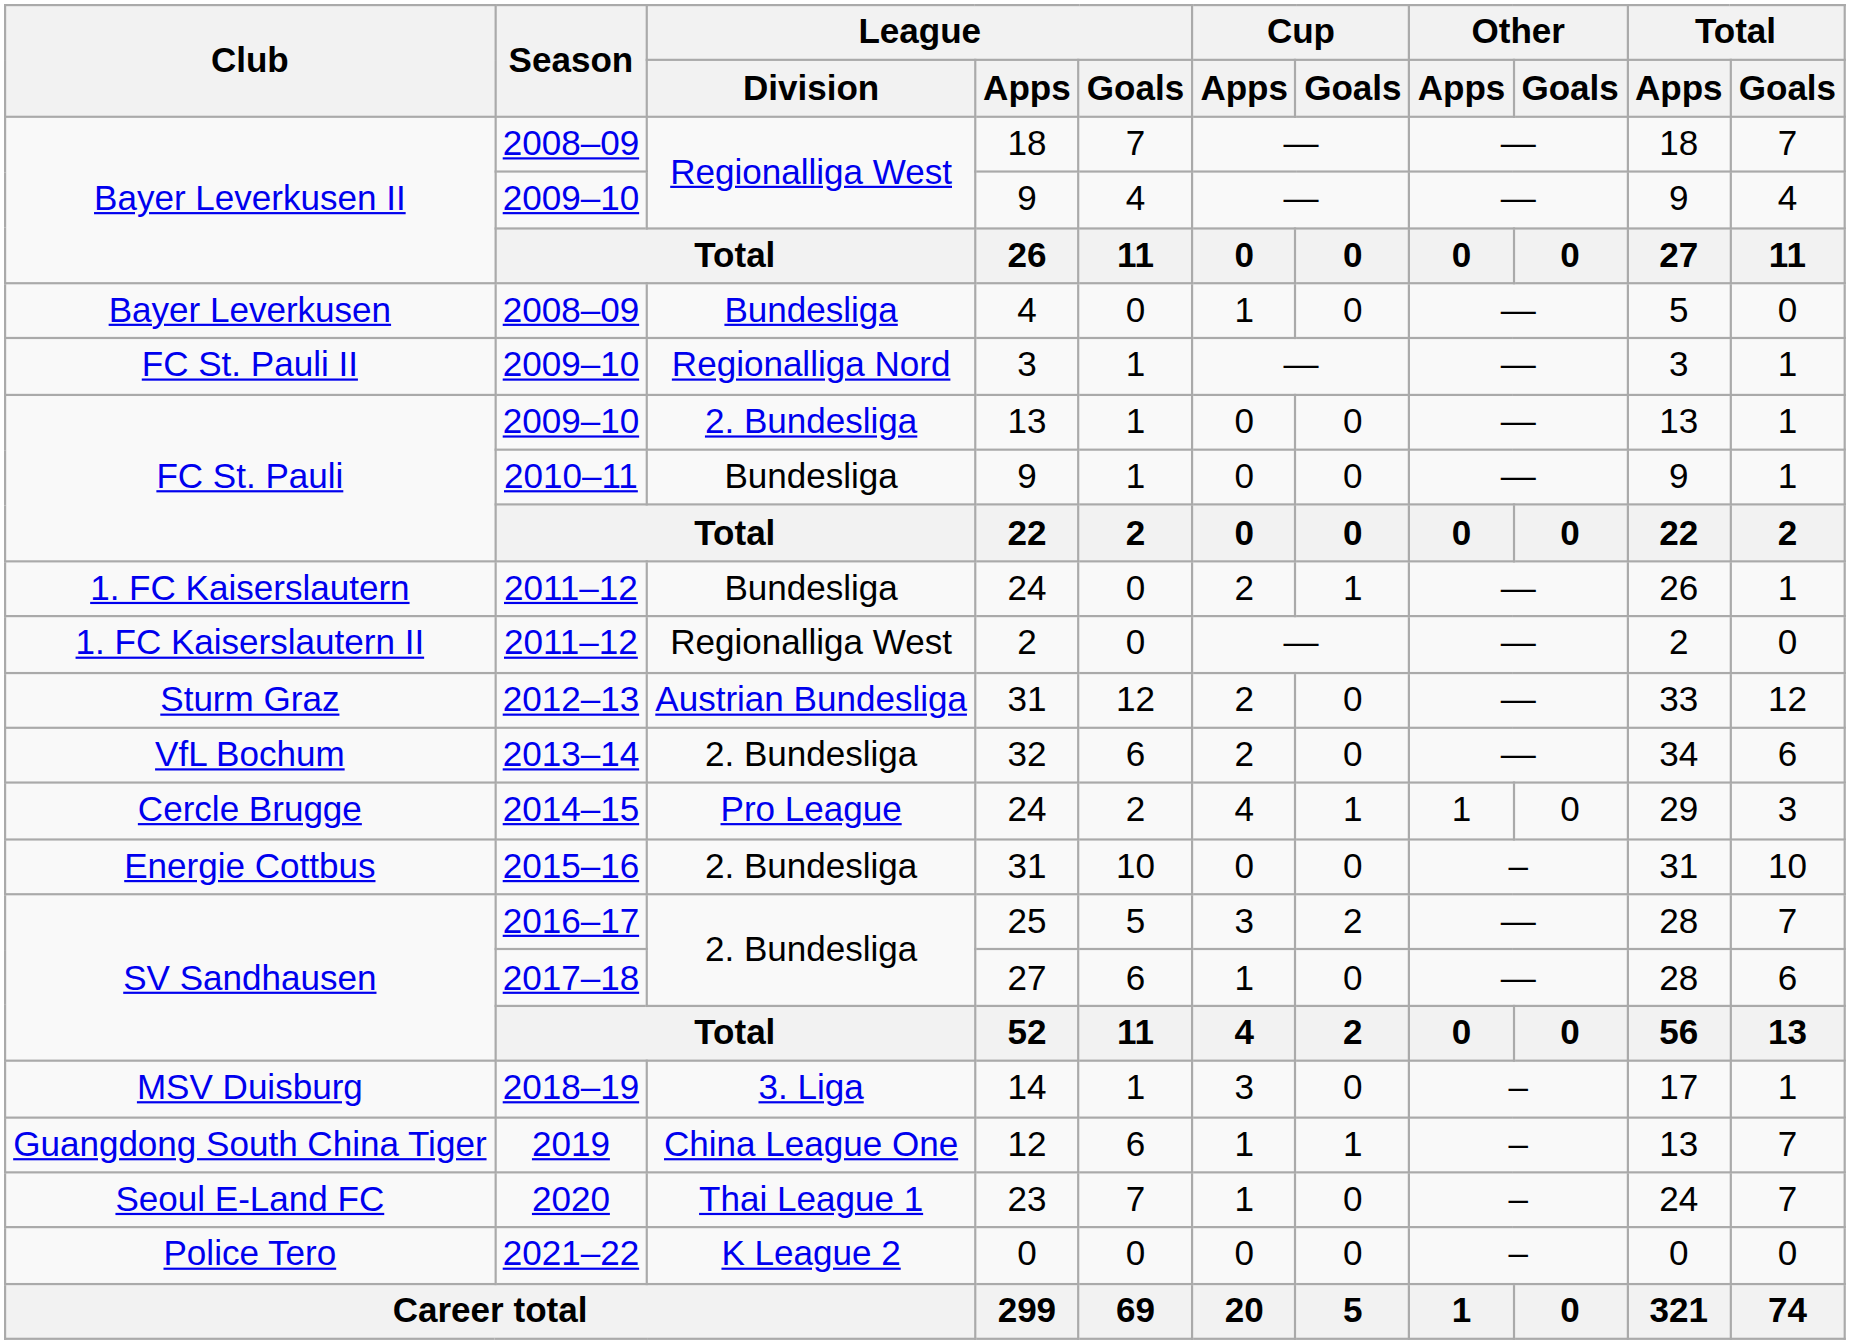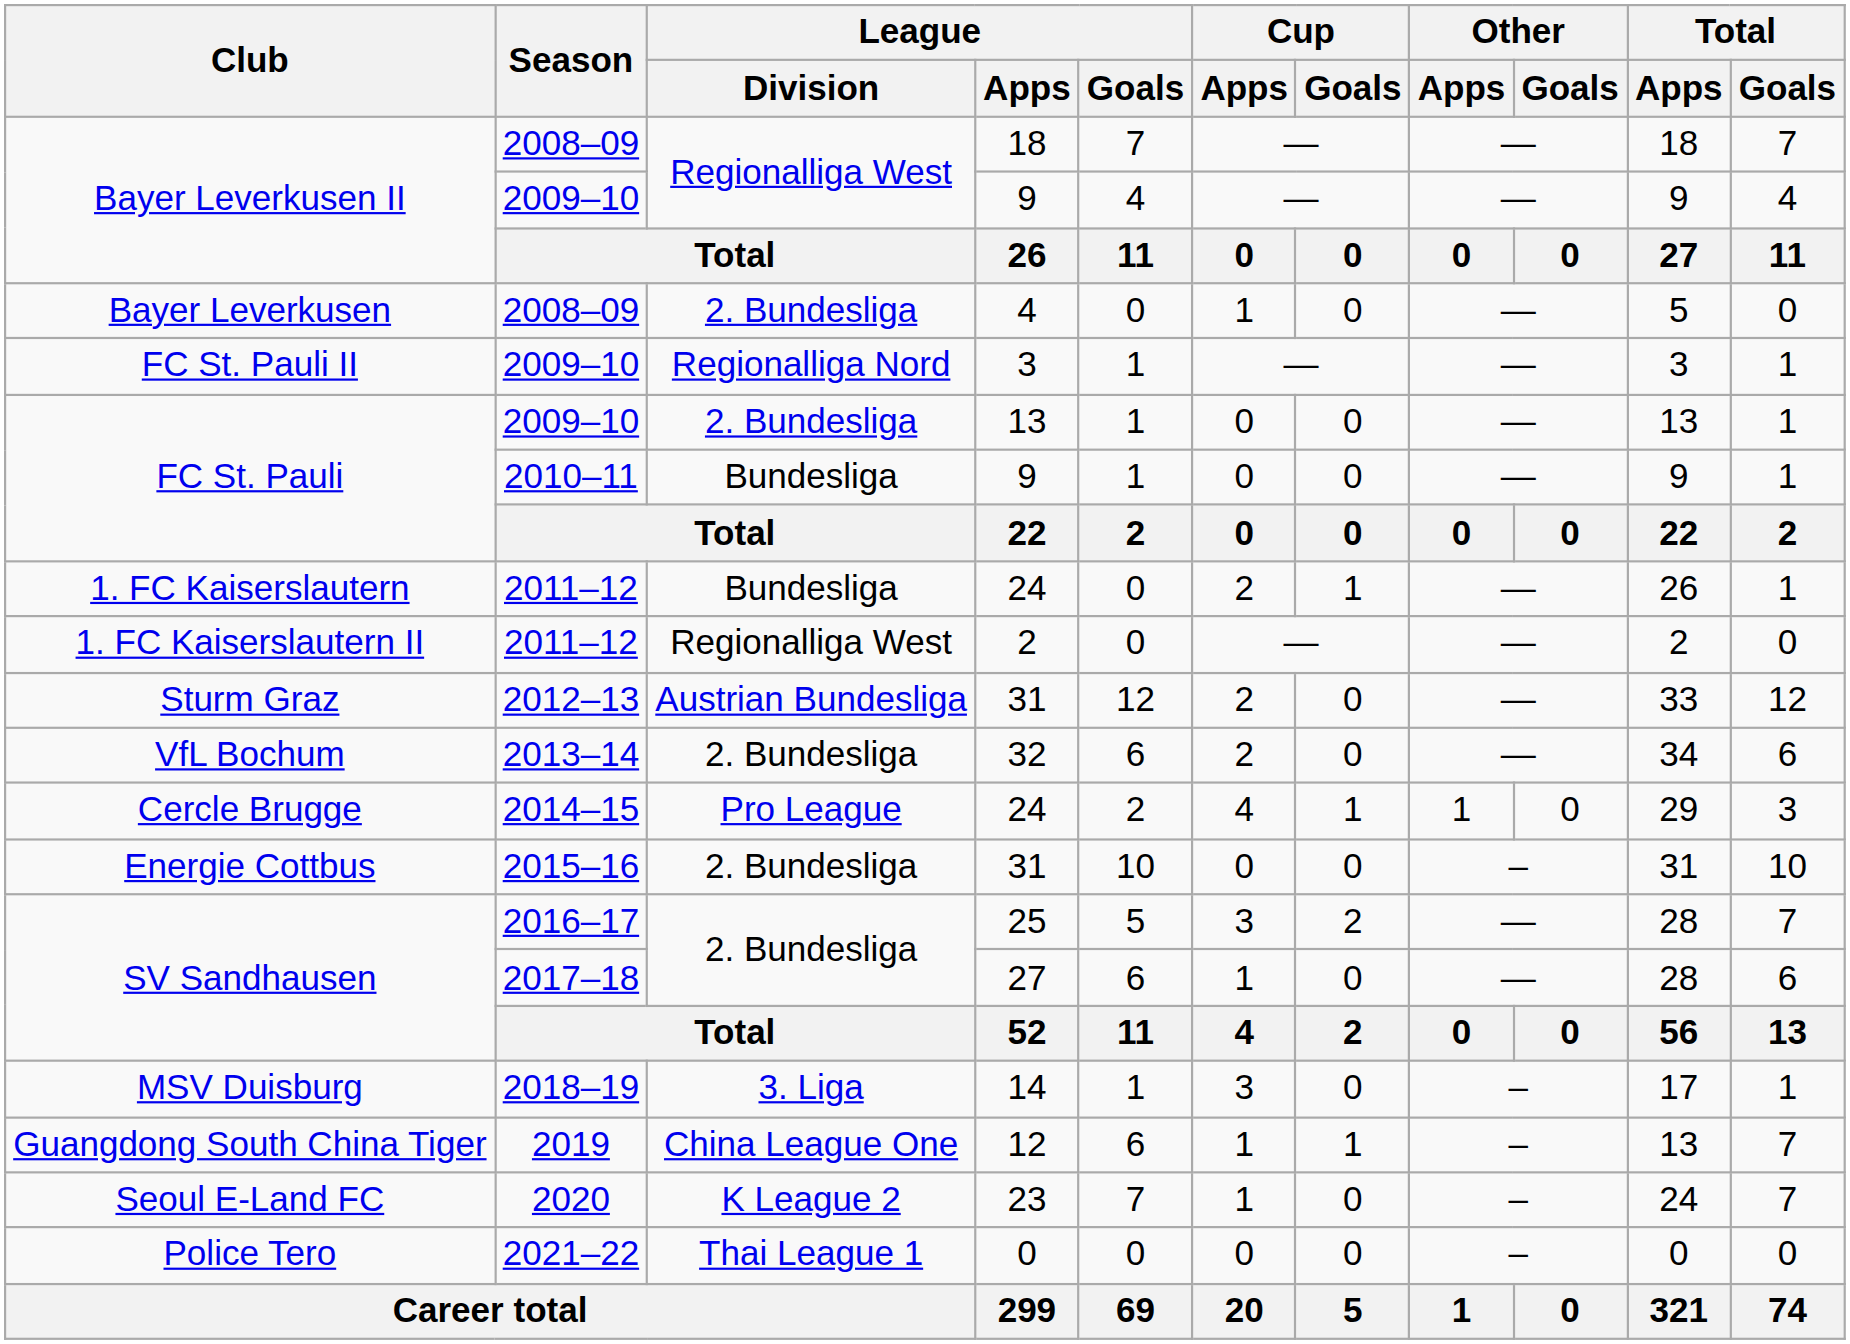 <table class="wikitable" style="text-align:center">
 <tr>
 <th rowspan="2">Club</th>
 <th rowspan="2">Season</th>
 <th colspan="3">League</th>
 <th colspan="2">Cup</th>
 <th colspan="2">Other</th>
 <th colspan="2">Total</th>
 </tr>
 <tr>
 <th>Division</th>
 <th>Apps</th>
 <th>Goals</th>
 <th>Apps</th>
 <th>Goals</th>
 <th>Apps</th>
 <th>Goals</th>
 <th>Apps</th>
 <th>Goals</th>
 </tr>
 <tr>
 <td rowspan="3"><a href='#'>Bayer Leverkusen II</a></td>
 <td><a href='#'>2008–09</a></td>
 <td rowspan="2"><a href='#'>Regionalliga West</a></td>
 <td>18</td>
 <td>7</td>
 <td colspan="2">—</td>
 <td colspan="2">—</td>
 <td>18</td>
 <td>7</td>
 </tr>
 <tr>
 <td><a href='#'>2009–10</a></td>
 <td>9</td>
 <td>4</td>
 <td colspan="2">—</td>
 <td colspan="2">—</td>
 <td>9</td>
 <td>4</td>
 </tr>
 <tr>
 <th colspan="2">Total</th>
 <th>26</th>
 <th>11</th>
 <th>0</th>
 <th>0</th>
 <th>0</th>
 <th>0</th>
 <th>27</th>
 <th>11</th>
 </tr>
 <tr>
 <td><a href='#'>Bayer Leverkusen</a></td>
 <td><a href='#'>2008–09</a></td>
-<td><a href='#'>Bundesliga</a></td>
+<td><a href='#'>2. Bundesliga</a></td>
 <td>4</td>
 <td>0</td>
 <td>1</td>
 <td>0</td>
 <td colspan="2">—</td>
 <td>5</td>
 <td>0</td>
 </tr>
 <tr>
 <td><a href='#'>FC St. Pauli II</a></td>
 <td><a href='#'>2009–10</a></td>
 <td><a href='#'>Regionalliga Nord</a></td>
 <td>3</td>
 <td>1</td>
 <td colspan="2">—</td>
 <td colspan="2">—</td>
 <td>3</td>
 <td>1</td>
 </tr>
 <tr>
 <td rowspan="3"><a href='#'>FC St. Pauli</a></td>
 <td><a href='#'>2009–10</a></td>
 <td><a href='#'>2. Bundesliga</a></td>
 <td>13</td>
 <td>1</td>
 <td>0</td>
 <td>0</td>
 <td colspan="2">—</td>
 <td>13</td>
 <td>1</td>
 </tr>
 <tr>
 <td><a href='#'>2010–11</a></td>
 <td>Bundesliga</td>
 <td>9</td>
 <td>1</td>
 <td>0</td>
 <td>0</td>
 <td colspan="2">—</td>
 <td>9</td>
 <td>1</td>
 </tr>
 <tr>
 <th colspan="2">Total</th>
 <th>22</th>
 <th>2</th>
 <th>0</th>
 <th>0</th>
 <th>0</th>
 <th>0</th>
 <th>22</th>
 <th>2</th>
 </tr>
 <tr>
 <td><a href='#'>1. FC Kaiserslautern</a></td>
 <td><a href='#'>2011–12</a></td>
 <td>Bundesliga</td>
 <td>24</td>
 <td>0</td>
 <td>2</td>
 <td>1</td>
 <td colspan="2">—</td>
 <td>26</td>
 <td>1</td>
 </tr>
 <tr>
 <td><a href='#'>1. FC Kaiserslautern II</a></td>
 <td><a href='#'>2011–12</a></td>
 <td>Regionalliga West</td>
 <td>2</td>
 <td>0</td>
 <td colspan="2">—</td>
 <td colspan="2">—</td>
 <td>2</td>
 <td>0</td>
 </tr>
 <tr>
 <td><a href='#'>Sturm Graz</a></td>
 <td><a href='#'>2012–13</a></td>
 <td><a href='#'>Austrian Bundesliga</a></td>
 <td>31</td>
 <td>12</td>
 <td>2</td>
 <td>0</td>
 <td colspan="2">—</td>
 <td>33</td>
 <td>12</td>
 </tr>
 <tr>
 <td><a href='#'>VfL Bochum</a></td>
 <td><a href='#'>2013–14</a></td>
 <td>2. Bundesliga</td>
 <td>32</td>
 <td>6</td>
 <td>2</td>
 <td>0</td>
 <td colspan="2">—</td>
 <td>34</td>
 <td>6</td>
 </tr>
 <tr>
 <td><a href='#'>Cercle Brugge</a></td>
 <td><a href='#'>2014–15</a></td>
 <td><a href='#'>Pro League</a></td>
 <td>24</td>
 <td>2</td>
 <td>4</td>
 <td>1</td>
 <td>1</td>
 <td>0</td>
 <td>29</td>
 <td>3</td>
 </tr>
 <tr>
 <td><a href='#'>Energie Cottbus</a></td>
 <td><a href='#'>2015–16</a></td>
 <td>2. Bundesliga</td>
 <td>31</td>
 <td>10</td>
 <td>0</td>
 <td>0</td>
 <td colspan="2">–</td>
 <td>31</td>
 <td>10</td>
 </tr>
 <tr>
 <td rowspan="3"><a href='#'>SV Sandhausen</a></td>
 <td><a href='#'>2016–17</a></td>
 <td rowspan="2">2. Bundesliga</td>
 <td>25</td>
 <td>5</td>
 <td>3</td>
 <td>2</td>
 <td colspan="2">—</td>
 <td>28</td>
 <td>7</td>
 </tr>
 <tr>
 <td><a href='#'>2017–18</a></td>
 <td>27</td>
 <td>6</td>
 <td>1</td>
 <td>0</td>
 <td colspan="2">—</td>
 <td>28</td>
 <td>6</td>
 </tr>
 <tr>
 <th colspan="2">Total</th>
 <th>52</th>
 <th>11</th>
 <th>4</th>
 <th>2</th>
 <th>0</th>
 <th>0</th>
 <th>56</th>
 <th>13</th>
 </tr>
 <tr>
 <td><a href='#'>MSV Duisburg</a></td>
 <td><a href='#'>2018–19</a></td>
 <td><a href='#'>3. Liga</a></td>
 <td>14</td>
 <td>1</td>
 <td>3</td>
 <td>0</td>
 <td colspan="2">–</td>
 <td>17</td>
 <td>1</td>
 </tr>
 <tr>
 <td><a href='#'>Guangdong South China Tiger</a></td>
 <td><a href='#'>2019</a></td>
 <td><a href='#'>China League One</a></td>
 <td>12</td>
 <td>6</td>
 <td>1</td>
 <td>1</td>
 <td colspan="2">–</td>
 <td>13</td>
 <td>7</td>
 </tr>
 <tr>
 <td><a href='#'>Seoul E-Land FC</a></td>
 <td><a href='#'>2020</a></td>
-<td><a href='#'>Thai League 1</a></td>
+<td><a href='#'>K League 2</a></td>
 <td>23</td>
 <td>7</td>
 <td>1</td>
 <td>0</td>
 <td colspan="2">–</td>
 <td>24</td>
 <td>7</td>
 </tr>
 <tr>
 <td><a href='#'>Police Tero</a></td>
 <td><a href='#'>2021–22</a></td>
-<td><a href='#'>K League 2</a></td>
+<td><a href='#'>Thai League 1</a></td>
 <td>0</td>
 <td>0</td>
 <td>0</td>
 <td>0</td>
 <td colspan="2">–</td>
 <td>0</td>
 <td>0</td>
 </tr>
 <tr>
 <th colspan="3">Career total</th>
 <th>299</th>
 <th>69</th>
 <th>20</th>
 <th>5</th>
 <th>1</th>
 <th>0</th>
 <th>321</th>
 <th>74</th>
 </tr>
 </table>
